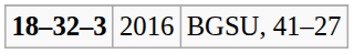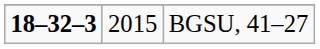 <table class="wikitable" style="text-align:center">
 <tr>
 </tr>
 <tr>
 <td><strong>18–32–3</strong></td>
-<td>2016</td>
+<td>2015</td>
 <td>BGSU, 41–27</td>
 </tr>
 </table>
